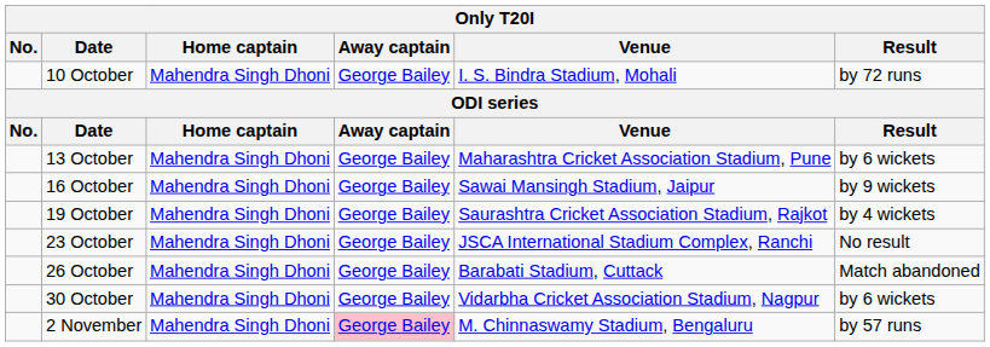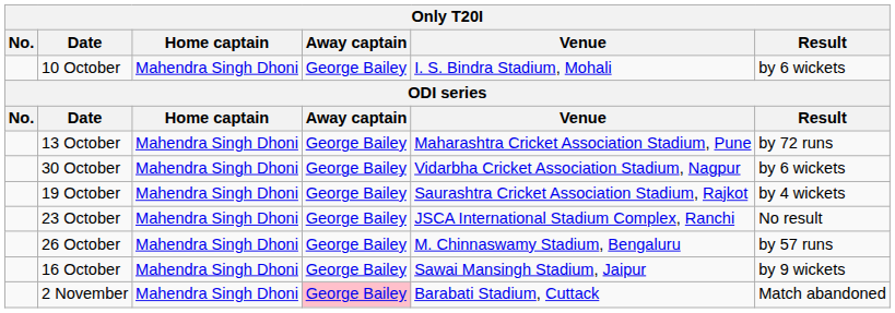 <table class="wikitable">
 <tr>
 <th colspan="6">Only T20I</th>
 </tr>
 <tr>
 <th>No.</th>
 <th>Date</th>
 <th>Home captain</th>
 <th>Away captain</th>
 <th>Venue</th>
 <th>Result</th>
 </tr>
 <tr>
 <td></td>
 <td>10 October</td>
 <td><a href='#'>Mahendra Singh Dhoni</a></td>
 <td><a href='#'>George Bailey</a></td>
 <td><a href='#'>I. S. Bindra Stadium</a>, <a href='#'>Mohali</a></td>
-<td> by 72 runs</td>
+<td> by 6 wickets</td>
 </tr>
 <tr>
 <th colspan="6">ODI series</th>
 </tr>
 <tr>
 <th>No.</th>
 <th>Date</th>
 <th>Home captain</th>
 <th>Away captain</th>
 <th>Venue</th>
 <th>Result</th>
 </tr>
 <tr>
 <td></td>
 <td>13 October</td>
 <td><a href='#'>Mahendra Singh Dhoni</a></td>
 <td><a href='#'>George Bailey</a></td>
 <td><a href='#'>Maharashtra Cricket Association Stadium</a>, <a href='#'>Pune</a></td>
-<td> by 6 wickets</td>
+<td> by 72 runs</td>
 </tr>
 <tr>
 <td></td>
-<td>16 October</td>
+<td>30 October</td>
 <td><a href='#'>Mahendra Singh Dhoni</a></td>
 <td><a href='#'>George Bailey</a></td>
-<td><a href='#'>Sawai Mansingh Stadium</a>, <a href='#'>Jaipur</a></td>
-<td> by 9 wickets</td>
+<td><a href='#'>Vidarbha Cricket Association Stadium</a>, <a href='#'>Nagpur</a></td>
+<td> by 6 wickets</td>
 </tr>
 <tr>
 <td></td>
 <td>19 October</td>
 <td><a href='#'>Mahendra Singh Dhoni</a></td>
 <td><a href='#'>George Bailey</a></td>
 <td><a href='#'>Saurashtra Cricket Association Stadium</a>, <a href='#'>Rajkot</a></td>
 <td> by 4 wickets</td>
 </tr>
 <tr>
 <td></td>
 <td>23 October</td>
 <td><a href='#'>Mahendra Singh Dhoni</a></td>
 <td><a href='#'>George Bailey</a></td>
 <td><a href='#'>JSCA International Stadium Complex</a>, <a href='#'>Ranchi</a></td>
 <td>No result</td>
 </tr>
 <tr>
 <td></td>
 <td>26 October</td>
 <td><a href='#'>Mahendra Singh Dhoni</a></td>
 <td><a href='#'>George Bailey</a></td>
-<td><a href='#'>Barabati Stadium</a>, <a href='#'>Cuttack</a></td>
-<td>Match abandoned</td>
+<td><a href='#'>M. Chinnaswamy Stadium</a>, <a href='#'>Bengaluru</a></td>
+<td> by 57 runs</td>
 </tr>
 <tr>
 <td></td>
-<td>30 October</td>
+<td>16 October</td>
 <td><a href='#'>Mahendra Singh Dhoni</a></td>
 <td><a href='#'>George Bailey</a></td>
-<td><a href='#'>Vidarbha Cricket Association Stadium</a>, <a href='#'>Nagpur</a></td>
-<td> by 6 wickets</td>
+<td><a href='#'>Sawai Mansingh Stadium</a>, <a href='#'>Jaipur</a></td>
+<td> by 9 wickets</td>
 </tr>
 <tr>
 <td></td>
 <td>2 November</td>
 <td><a href='#'>Mahendra Singh Dhoni</a></td>
 <td style="background: pink;"><a href='#'>George Bailey</a></td>
-<td><a href='#'>M. Chinnaswamy Stadium</a>, <a href='#'>Bengaluru</a></td>
-<td> by 57 runs</td>
+<td><a href='#'>Barabati Stadium</a>, <a href='#'>Cuttack</a></td>
+<td>Match abandoned</td>
 </tr>
 </table>
